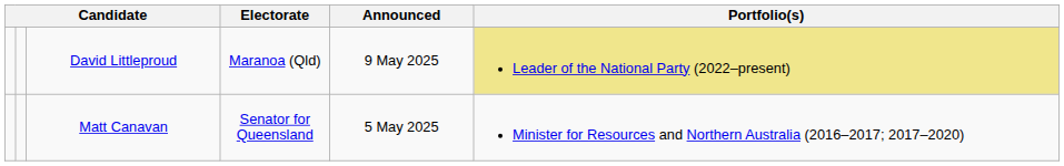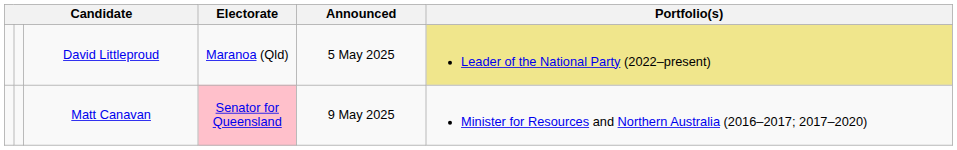 <table class="wikitable" style="text-align:center">
 <tr>
 <th width=235px; colspan=3>Candidate</th>
 <th width=115px>Electorate</th>
 <th width=155px>Announced</th>
 <th width=650px>Portfolio(s)</th>
 </tr>
 <tr>
 <td width="3pt" > </td>
 <td></td>
 <td><a href='#'>David Littleproud</a></td>
 <td><a href='#'>Maranoa</a> (Qld)</td>
-<td>9 May 2025</td>
+<td>5 May 2025</td>
 <td align=left style="background: khaki;"><br><ul><li><a href='#'>Leader of the National Party</a> (2022–present)</li></ul></td>
 </tr>
 <tr>
 <td width="3pt" > </td>
 <td></td>
 <td><a href='#'>Matt Canavan</a></td>
-<td><a href='#'>Senator for Queensland</a></td>
-<td>5 May 2025</td>
+<td style="background: pink;"><a href='#'>Senator for Queensland</a></td>
+<td>9 May 2025</td>
 <td align=left><br><ul><li><a href='#'>Minister for Resources</a> and <a href='#'>Northern Australia</a> (2016–2017; 2017–2020)</li></ul></td>
 </tr>
 </table>
